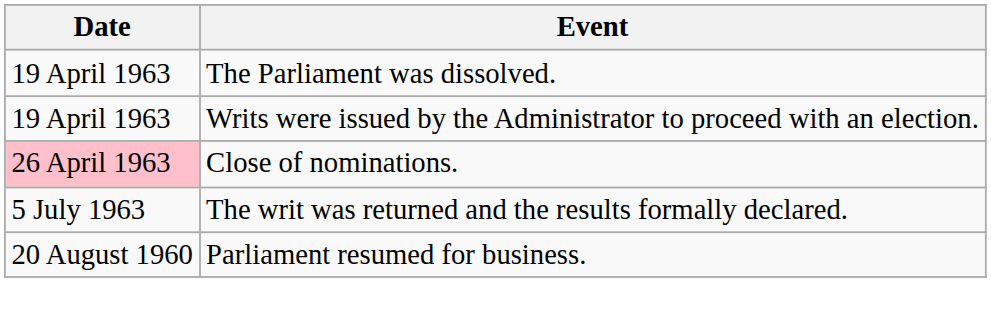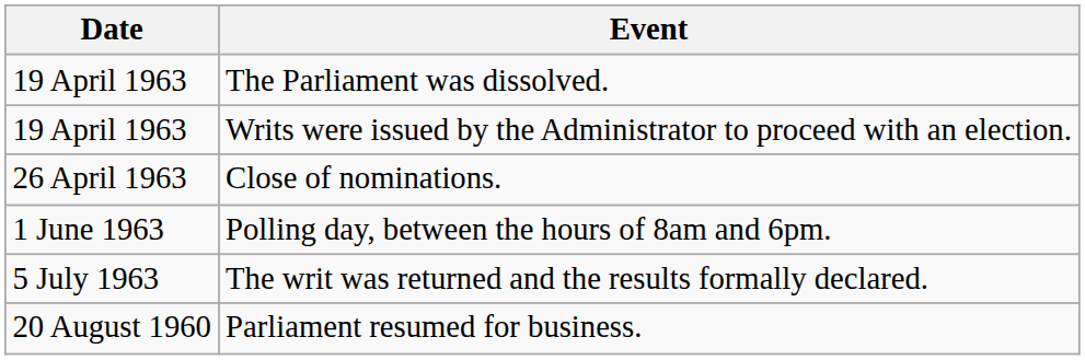 <table class="wikitable">
 <tr>
 <th>Date</th>
 <th>Event</th>
 </tr>
 <tr>
 <td>19 April 1963</td>
 <td>The Parliament was dissolved.</td>
 </tr>
 <tr>
 <td>19 April 1963</td>
 <td>Writs were issued by the Administrator to proceed with an election.</td>
 </tr>
 <tr>
-<td style="background: pink;">26 April 1963</td>
+<td>26 April 1963</td>
 <td>Close of nominations.</td>
+</tr>
+<tr>
+<td>1 June 1963</td>
+<td>Polling day, between the hours of 8am and 6pm.</td>
 </tr>
 <tr>
 <td>5 July 1963</td>
 <td>The writ was returned and the results formally declared.</td>
 </tr>
 <tr>
 <td>20 August 1960</td>
 <td>Parliament resumed for business.</td>
 </tr>
 </table>
